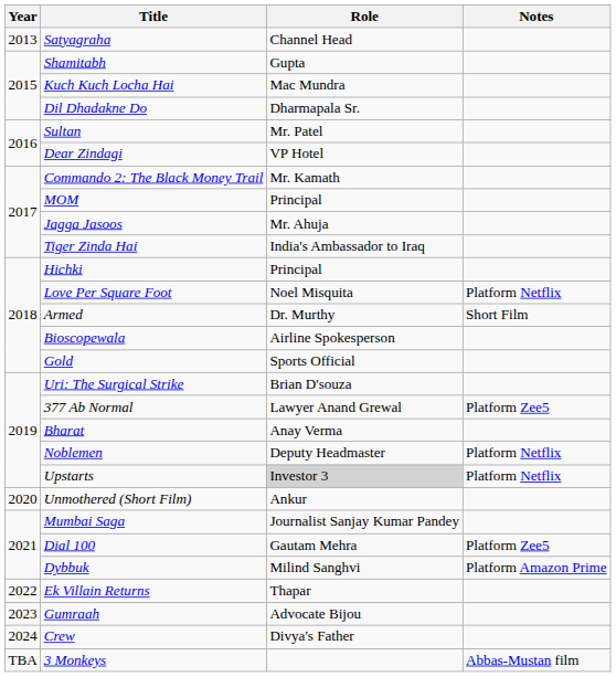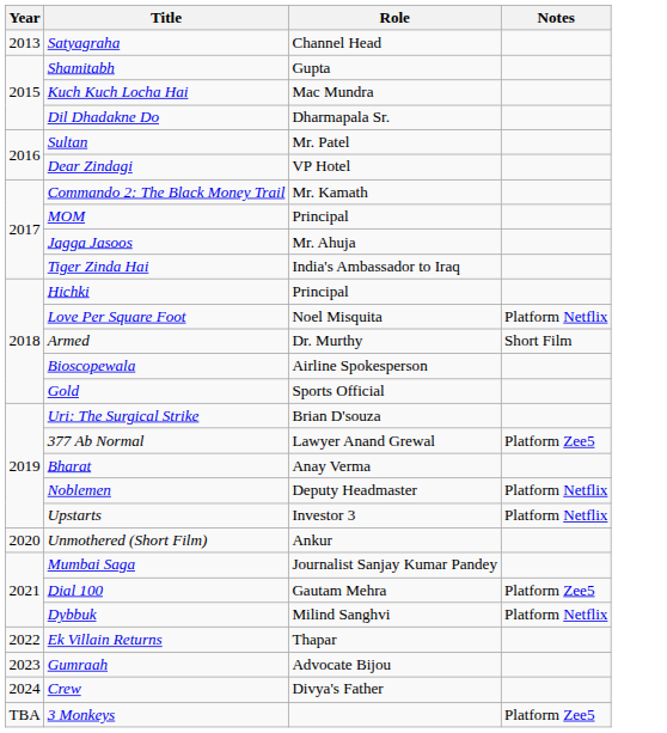 <table class="wikitable sortable">
 <tr>
 <th>Year</th>
 <th>Title</th>
 <th>Role</th>
 <th>Notes</th>
 </tr>
 <tr>
 <td>2013</td>
 <td><a href='#'><em>Satyagraha</em></a></td>
 <td>Channel Head</td>
 <td></td>
 </tr>
 <tr>
 <td rowspan="3">2015</td>
 <td><em><a href='#'>Shamitabh</a></em></td>
 <td>Gupta</td>
 <td></td>
 </tr>
 <tr>
 <td><em><a href='#'>Kuch Kuch Locha Hai</a></em></td>
 <td>Mac Mundra</td>
 <td></td>
 </tr>
 <tr>
 <td><em><a href='#'>Dil Dhadakne Do</a></em></td>
 <td>Dharmapala Sr.</td>
 <td></td>
 </tr>
 <tr>
 <td rowspan="2">2016</td>
 <td><a href='#'><em>Sultan</em></a></td>
 <td>Mr. Patel</td>
 <td></td>
 </tr>
 <tr>
 <td><em><a href='#'>Dear Zindagi</a></em></td>
 <td>VP Hotel</td>
 <td></td>
 </tr>
 <tr>
 <td rowspan="4">2017</td>
 <td><em><a href='#'>Commando 2: The Black Money Trail</a></em></td>
 <td>Mr. Kamath</td>
 <td></td>
 </tr>
 <tr>
 <td><a href='#'><em>MOM</em></a></td>
 <td>Principal</td>
 <td></td>
 </tr>
 <tr>
 <td><em><a href='#'>Jagga Jasoos</a></em></td>
 <td>Mr. Ahuja</td>
 <td></td>
 </tr>
 <tr>
 <td><em><a href='#'>Tiger Zinda Hai</a></em></td>
 <td>India's Ambassador to Iraq</td>
 <td></td>
 </tr>
 <tr>
 <td rowspan="5">2018</td>
 <td><em><a href='#'>Hichki</a></em></td>
 <td>Principal</td>
 <td></td>
 </tr>
 <tr>
 <td><em><a href='#'>Love Per Square Foot</a></em></td>
 <td>Noel Misquita</td>
 <td>Platform <a href='#'>Netflix</a></td>
 </tr>
 <tr>
 <td><em>Armed</em></td>
 <td>Dr. Murthy</td>
 <td>Short Film</td>
 </tr>
 <tr>
 <td><em><a href='#'>Bioscopewala</a></em></td>
 <td>Airline Spokesperson</td>
 <td></td>
 </tr>
 <tr>
 <td><a href='#'><em>Gold</em></a></td>
 <td>Sports Official</td>
 <td></td>
 </tr>
 <tr>
 <td rowspan="5">2019</td>
 <td><em><a href='#'>Uri: The Surgical Strike</a></em></td>
 <td>Brian D'souza</td>
 <td></td>
 </tr>
 <tr>
 <td><em>377 Ab Normal</em></td>
 <td>Lawyer Anand Grewal</td>
 <td>Platform <a href='#'>Zee5</a></td>
 </tr>
 <tr>
 <td><a href='#'><em>Bharat</em></a></td>
 <td>Anay Verma</td>
 <td></td>
 </tr>
 <tr>
 <td><a href='#'><em>Noblemen</em></a></td>
 <td>Deputy Headmaster</td>
 <td>Platform <a href='#'>Netflix</a></td>
 </tr>
 <tr>
 <td><em>Upstarts</em></td>
-<td style="background: lightgrey;">Investor 3</td>
+<td>Investor 3</td>
 <td>Platform <a href='#'>Netflix</a></td>
 </tr>
 <tr>
 <td>2020</td>
 <td><em>Unmothered (Short Film)</em></td>
 <td>Ankur</td>
 <td></td>
 </tr>
 <tr>
 <td rowspan="3">2021</td>
 <td><em><a href='#'>Mumbai Saga</a></em></td>
 <td>Journalist Sanjay Kumar Pandey</td>
 <td></td>
 </tr>
 <tr>
 <td><em><a href='#'>Dial 100</a></em></td>
 <td>Gautam Mehra</td>
 <td>Platform <a href='#'>Zee5</a></td>
 </tr>
 <tr>
 <td><em><a href='#'>Dybbuk</a></em></td>
 <td>Milind Sanghvi</td>
-<td>Platform <a href='#'>Amazon Prime</a></td>
+<td>Platform <a href='#'>Netflix</a></td>
 </tr>
 <tr>
 <td>2022</td>
 <td><em><a href='#'>Ek Villain Returns</a></em></td>
 <td>Thapar</td>
 <td></td>
 </tr>
 <tr>
 <td>2023</td>
 <td><em><a href='#'>Gumraah</a></em></td>
 <td>Advocate Bijou</td>
 <td></td>
 </tr>
 <tr>
 <td>2024</td>
 <td><em><a href='#'>Crew</a></em></td>
 <td>Divya's Father</td>
 <td></td>
 </tr>
 <tr>
 <td>TBA</td>
 <td><a href='#'><em>3 Monkeys</em></a></td>
 <td></td>
-<td><a href='#'>Abbas-Mustan</a> film</td>
+<td>Platform <a href='#'>Zee5</a></td>
 </tr>
 </table>
